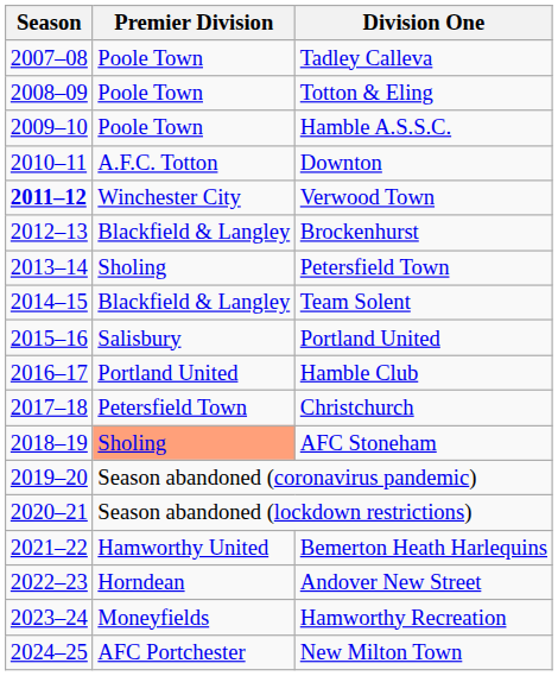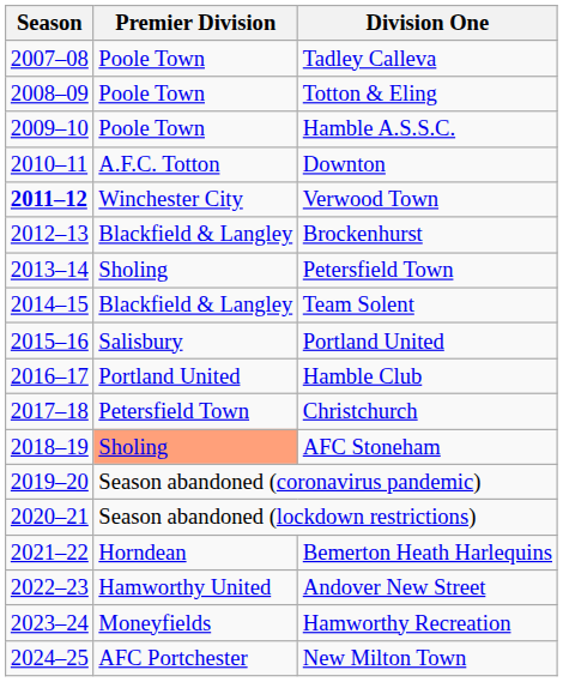 <table class="wikitable">
 <tr>
 <th>Season</th>
 <th>Premier Division</th>
 <th>Division One</th>
 </tr>
 <tr>
 <td><a href='#'>2007–08</a></td>
 <td><a href='#'>Poole Town</a></td>
 <td><a href='#'>Tadley Calleva</a></td>
 </tr>
 <tr>
 <td><a href='#'>2008–09</a></td>
 <td><a href='#'>Poole Town</a></td>
 <td><a href='#'>Totton & Eling</a></td>
 </tr>
 <tr>
 <td><a href='#'>2009–10</a></td>
 <td><a href='#'>Poole Town</a></td>
 <td><a href='#'>Hamble A.S.S.C.</a></td>
 </tr>
 <tr>
 <td><a href='#'>2010–11</a></td>
 <td><a href='#'>A.F.C. Totton</a></td>
 <td><a href='#'>Downton</a></td>
 </tr>
 <tr>
 <td><strong><a href='#'>2011–12</a></strong></td>
 <td><a href='#'>Winchester City</a></td>
 <td><a href='#'>Verwood Town</a></td>
 </tr>
 <tr>
 <td><a href='#'>2012–13</a></td>
 <td><a href='#'>Blackfield & Langley</a></td>
 <td><a href='#'>Brockenhurst</a></td>
 </tr>
 <tr>
 <td><a href='#'>2013–14</a></td>
 <td><a href='#'>Sholing</a></td>
 <td><a href='#'>Petersfield Town</a></td>
 </tr>
 <tr>
 <td><a href='#'>2014–15</a></td>
 <td><a href='#'>Blackfield & Langley</a></td>
 <td><a href='#'>Team Solent</a></td>
 </tr>
 <tr>
 <td><a href='#'>2015–16</a></td>
 <td><a href='#'>Salisbury</a></td>
 <td><a href='#'>Portland United</a></td>
 </tr>
 <tr>
 <td><a href='#'>2016–17</a></td>
 <td><a href='#'>Portland United</a></td>
 <td><a href='#'>Hamble Club</a></td>
 </tr>
 <tr>
 <td><a href='#'>2017–18</a></td>
 <td><a href='#'>Petersfield Town</a></td>
 <td><a href='#'>Christchurch</a></td>
 </tr>
 <tr>
 <td><a href='#'>2018–19</a></td>
 <td style="background: lightsalmon;"><a href='#'>Sholing</a></td>
 <td><a href='#'>AFC Stoneham</a></td>
 </tr>
 <tr>
 <td><a href='#'>2019–20</a></td>
 <td colspan=2>Season abandoned (<a href='#'>coronavirus pandemic</a>)</td>
 </tr>
 <tr>
 <td><a href='#'>2020–21</a></td>
 <td colspan=2>Season abandoned (<a href='#'>lockdown restrictions</a>)</td>
 </tr>
 <tr>
 <td><a href='#'>2021–22</a></td>
-<td><a href='#'>Hamworthy United</a></td>
+<td><a href='#'>Horndean</a></td>
 <td><a href='#'>Bemerton Heath Harlequins</a></td>
 </tr>
 <tr>
 <td><a href='#'>2022–23</a></td>
-<td><a href='#'>Horndean</a></td>
+<td><a href='#'>Hamworthy United</a></td>
 <td><a href='#'>Andover New Street</a></td>
 </tr>
 <tr>
 <td><a href='#'>2023–24</a></td>
 <td><a href='#'>Moneyfields</a></td>
 <td><a href='#'>Hamworthy Recreation</a></td>
 </tr>
 <tr>
 <td><a href='#'>2024–25</a></td>
 <td><a href='#'>AFC Portchester</a></td>
 <td><a href='#'>New Milton Town</a></td>
 </tr>
 </table>
